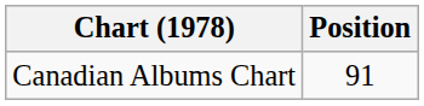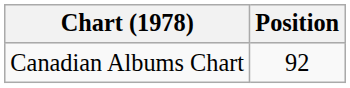 <table class="wikitable" style="text-align:center;">
 <tr>
 <th>Chart (1978)</th>
 <th>Position</th>
 </tr>
 <tr>
 <td align="left">Canadian Albums Chart</td>
-<td>91</td>
+<td>92</td>
 </tr>
 </table>
